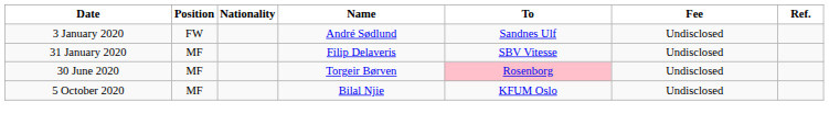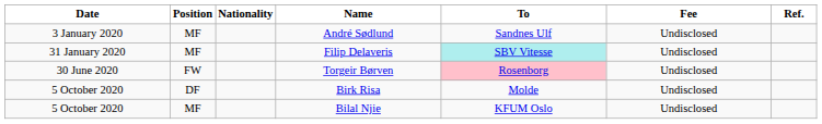 <table class="wikitable"  style="text-align:center; font-size:90%; ">
 <tr>
 <th style="background:#FFFFFF; color:black; width:200px;">Date</th>
 <th style="background:#FFFFFF; color:black; width:50px;">Position</th>
 <th style="background:#FFFFFF; color:black; width:50px;">Nationality</th>
 <th style="background:#FFFFFF; color:black; width:200px;">Name</th>
 <th style="background:#FFFFFF; color:black; width:200px;">To</th>
 <th style="background:#FFFFFF; color:black; width:200px;">Fee</th>
 <th style="background:#FFFFFF; color:black; width:50px;">Ref.</th>
 </tr>
 <tr>
 <td>3 January 2020</td>
-<td>FW</td>
+<td>MF</td>
 <td></td>
 <td><a href='#'>André Sødlund</a></td>
 <td><a href='#'>Sandnes Ulf</a></td>
 <td>Undisclosed</td>
 <td></td>
 </tr>
 <tr>
 <td>31 January 2020</td>
 <td>MF</td>
 <td></td>
 <td><a href='#'>Filip Delaveris</a></td>
-<td><a href='#'>SBV Vitesse</a></td>
+<td style="background: paleturquoise;"><a href='#'>SBV Vitesse</a></td>
 <td>Undisclosed</td>
 <td></td>
 </tr>
 <tr>
 <td>30 June 2020</td>
-<td>MF</td>
+<td>FW</td>
 <td></td>
 <td><a href='#'>Torgeir Børven</a></td>
 <td style="background: pink;"><a href='#'>Rosenborg</a></td>
+<td>Undisclosed</td>
+<td></td>
+</tr>
+<tr>
+<td>5 October 2020</td>
+<td>DF</td>
+<td></td>
+<td><a href='#'>Birk Risa</a></td>
+<td><a href='#'>Molde</a></td>
 <td>Undisclosed</td>
 <td></td>
 </tr>
 <tr>
 <td>5 October 2020</td>
 <td>MF</td>
 <td></td>
 <td><a href='#'>Bilal Njie</a></td>
 <td><a href='#'>KFUM Oslo</a></td>
 <td>Undisclosed</td>
 <td></td>
 </tr>
 </table>
